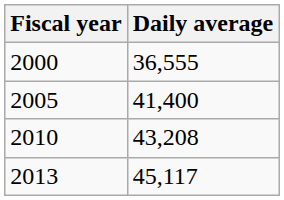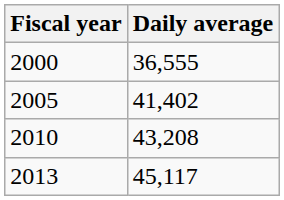 <table class="wikitable">
 <tr>
 <th>Fiscal year</th>
 <th>Daily average</th>
 </tr>
 <tr>
 <td>2000</td>
 <td>36,555</td>
 </tr>
 <tr>
 <td>2005</td>
-<td>41,400</td>
+<td>41,402</td>
 </tr>
 <tr>
 <td>2010</td>
 <td>43,208</td>
 </tr>
 <tr>
 <td>2013</td>
 <td>45,117</td>
 </tr>
 </table>
